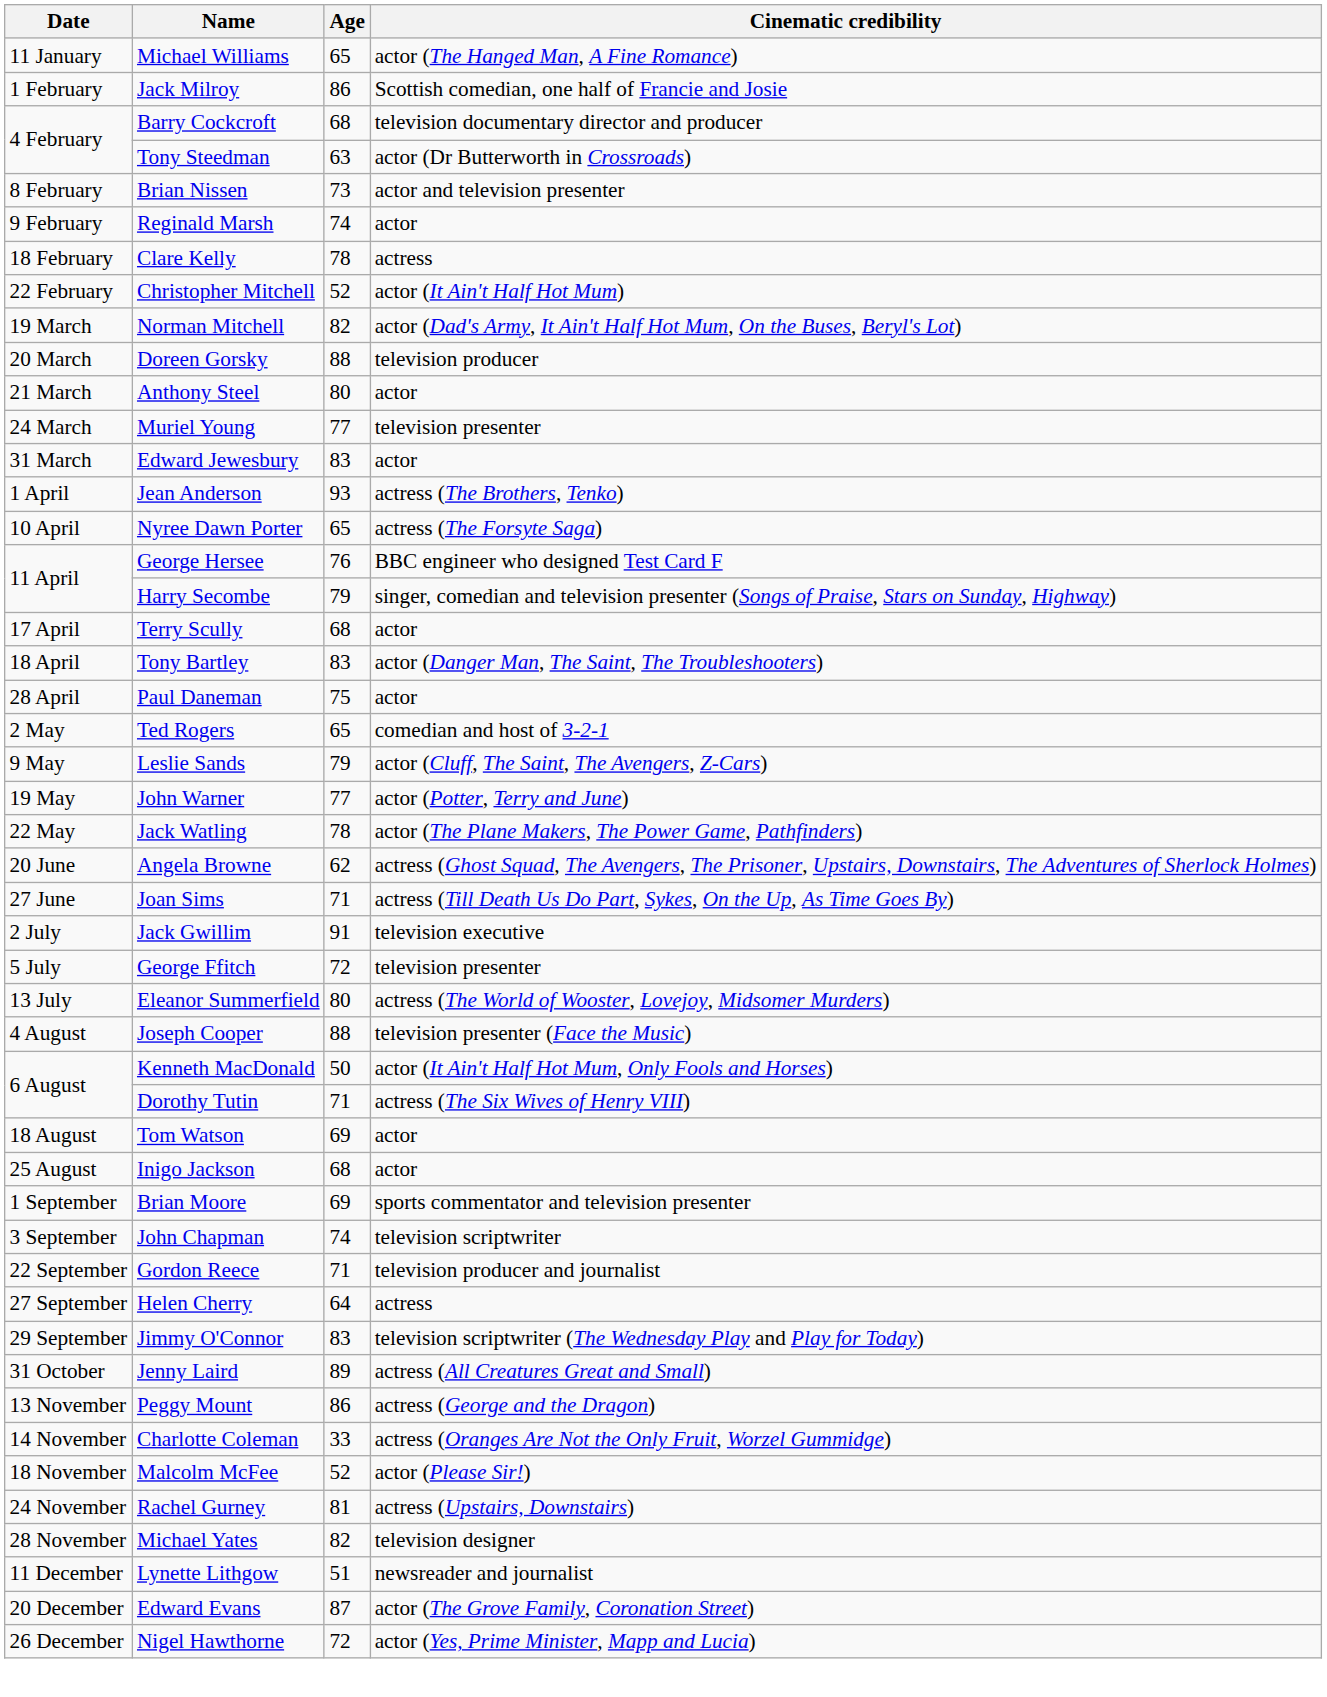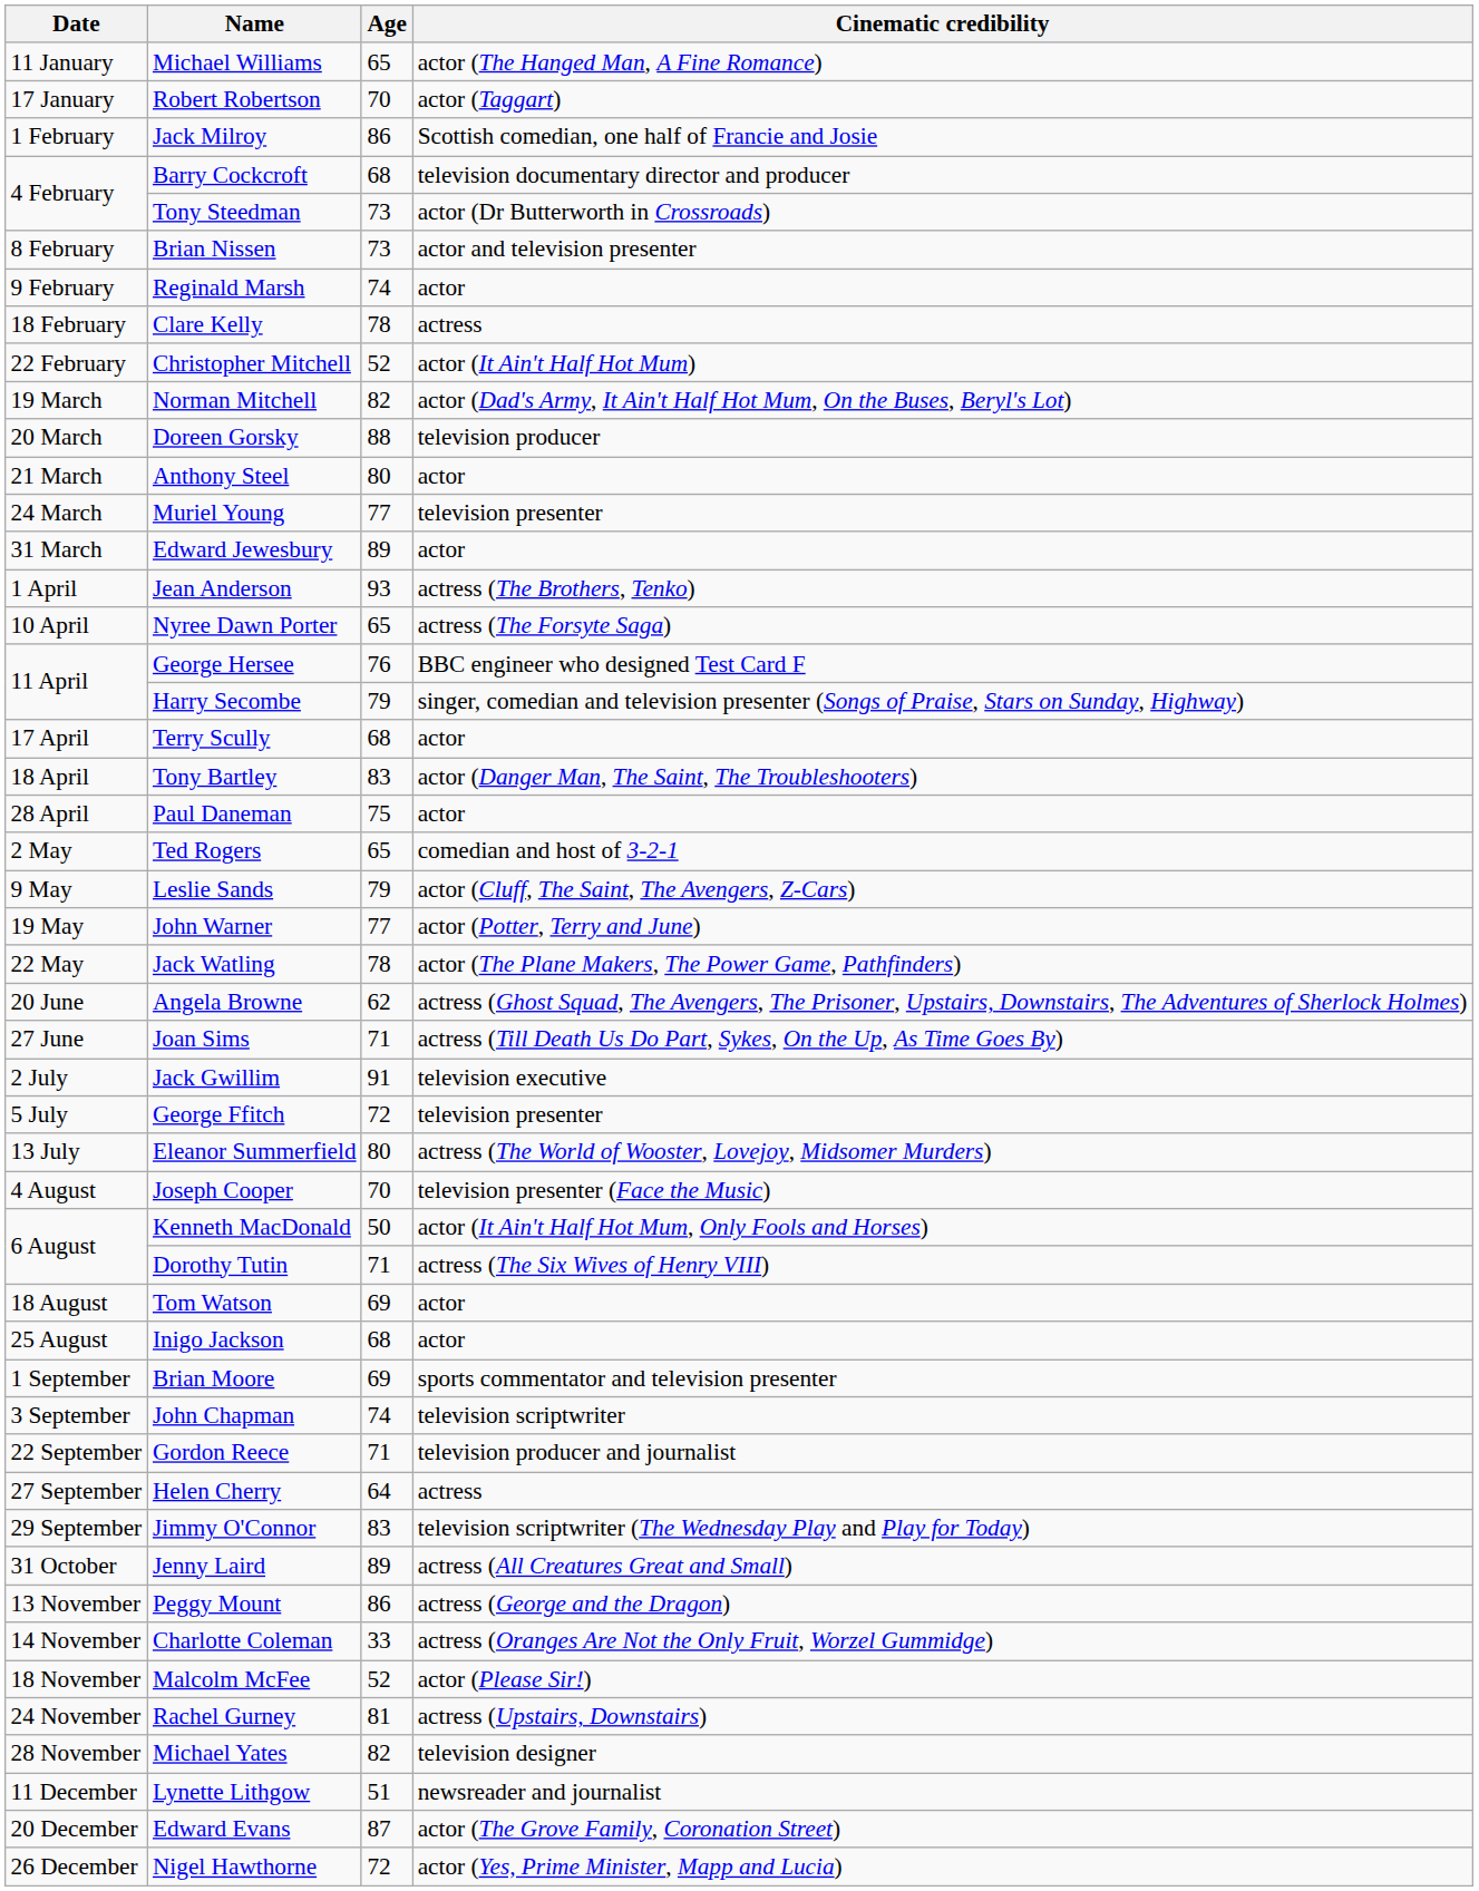 <table class="wikitable">
 <tr>
 <th>Date</th>
 <th>Name</th>
 <th>Age</th>
 <th>Cinematic credibility</th>
 </tr>
 <tr>
 <td>11 January</td>
 <td><a href='#'>Michael Williams</a></td>
 <td>65</td>
 <td>actor (<em><a href='#'>The Hanged Man</a></em>, <em><a href='#'>A Fine Romance</a></em>)</td>
+</tr>
+<tr>
+<td>17 January</td>
+<td><a href='#'>Robert Robertson</a></td>
+<td>70</td>
+<td>actor (<em><a href='#'>Taggart</a></em>)</td>
 </tr>
 <tr>
 <td>1 February</td>
 <td><a href='#'>Jack Milroy</a></td>
 <td>86</td>
 <td>Scottish comedian, one half of <a href='#'>Francie and Josie</a></td>
 </tr>
 <tr>
 <td rowspan="2">4 February</td>
 <td><a href='#'>Barry Cockcroft</a></td>
 <td>68</td>
 <td>television documentary director and producer</td>
 </tr>
 <tr>
 <td><a href='#'>Tony Steedman</a></td>
-<td>63</td>
+<td>73</td>
 <td>actor (Dr Butterworth in <em><a href='#'>Crossroads</a></em>)</td>
 </tr>
 <tr>
 <td>8 February</td>
 <td><a href='#'>Brian Nissen</a></td>
 <td>73</td>
 <td>actor and television presenter</td>
 </tr>
 <tr>
 <td>9 February</td>
 <td><a href='#'>Reginald Marsh</a></td>
 <td>74</td>
 <td>actor</td>
 </tr>
 <tr>
 <td>18 February</td>
 <td><a href='#'>Clare Kelly</a></td>
 <td>78</td>
 <td>actress</td>
 </tr>
 <tr>
 <td>22 February</td>
 <td><a href='#'>Christopher Mitchell</a></td>
 <td>52</td>
 <td>actor (<em><a href='#'>It Ain't Half Hot Mum</a></em>)</td>
 </tr>
 <tr>
 <td>19 March</td>
 <td><a href='#'>Norman Mitchell</a></td>
 <td>82</td>
 <td>actor (<em><a href='#'>Dad's Army</a></em>, <em><a href='#'>It Ain't Half Hot Mum</a></em>, <em><a href='#'>On the Buses</a></em>, <em><a href='#'>Beryl's Lot</a></em>)</td>
 </tr>
 <tr>
 <td>20 March</td>
 <td><a href='#'>Doreen Gorsky</a></td>
 <td>88</td>
 <td>television producer</td>
 </tr>
 <tr>
 <td>21 March</td>
 <td><a href='#'>Anthony Steel</a></td>
 <td>80</td>
 <td>actor</td>
 </tr>
 <tr>
 <td>24 March</td>
 <td><a href='#'>Muriel Young</a></td>
 <td>77</td>
 <td>television presenter</td>
 </tr>
 <tr>
 <td>31 March</td>
 <td><a href='#'>Edward Jewesbury</a></td>
-<td>83</td>
+<td>89</td>
 <td>actor</td>
 </tr>
 <tr>
 <td>1 April</td>
 <td><a href='#'>Jean Anderson</a></td>
 <td>93</td>
 <td>actress (<em><a href='#'>The Brothers</a></em>, <em><a href='#'>Tenko</a></em>)</td>
 </tr>
 <tr>
 <td>10 April</td>
 <td><a href='#'>Nyree Dawn Porter</a></td>
 <td>65</td>
 <td>actress (<em><a href='#'>The Forsyte Saga</a></em>)</td>
 </tr>
 <tr>
 <td rowspan="2">11 April</td>
 <td><a href='#'>George Hersee</a></td>
 <td>76</td>
 <td>BBC engineer who designed <a href='#'>Test Card F</a></td>
 </tr>
 <tr>
 <td><a href='#'>Harry Secombe</a></td>
 <td>79</td>
 <td>singer, comedian and television presenter (<em><a href='#'>Songs of Praise</a></em>, <em><a href='#'>Stars on Sunday</a></em>, <em><a href='#'>Highway</a></em>)</td>
 </tr>
 <tr>
 <td>17 April</td>
 <td><a href='#'>Terry Scully</a></td>
 <td>68</td>
 <td>actor</td>
 </tr>
 <tr>
 <td>18 April</td>
 <td><a href='#'>Tony Bartley</a></td>
 <td>83</td>
 <td>actor (<em><a href='#'>Danger Man</a></em>, <em><a href='#'>The Saint</a></em>, <em><a href='#'>The Troubleshooters</a></em>)</td>
 </tr>
 <tr>
 <td>28 April</td>
 <td><a href='#'>Paul Daneman</a></td>
 <td>75</td>
 <td>actor</td>
 </tr>
 <tr>
 <td>2 May</td>
 <td><a href='#'>Ted Rogers</a></td>
 <td>65</td>
 <td>comedian and host of <em><a href='#'>3-2-1</a></em></td>
 </tr>
 <tr>
 <td>9 May</td>
 <td><a href='#'>Leslie Sands</a></td>
 <td>79</td>
 <td>actor (<em><a href='#'>Cluff</a></em>, <em><a href='#'>The Saint</a></em>, <em><a href='#'>The Avengers</a></em>, <em><a href='#'>Z-Cars</a></em>)</td>
 </tr>
 <tr>
 <td>19 May</td>
 <td><a href='#'>John Warner</a></td>
 <td>77</td>
 <td>actor (<em><a href='#'>Potter</a></em>, <em><a href='#'>Terry and June</a></em>)</td>
 </tr>
 <tr>
 <td>22 May</td>
 <td><a href='#'>Jack Watling</a></td>
 <td>78</td>
 <td>actor (<em><a href='#'>The Plane Makers</a></em>, <em><a href='#'>The Power Game</a></em>, <em><a href='#'>Pathfinders</a></em>)</td>
 </tr>
 <tr>
 <td>20 June</td>
 <td><a href='#'>Angela Browne</a></td>
 <td>62</td>
 <td>actress (<em><a href='#'>Ghost Squad</a></em>, <em><a href='#'>The Avengers</a></em>, <em><a href='#'>The Prisoner</a></em>, <em><a href='#'>Upstairs, Downstairs</a></em>, <em><a href='#'>The Adventures of Sherlock Holmes</a></em>)</td>
 </tr>
 <tr>
 <td>27 June</td>
 <td><a href='#'>Joan Sims</a></td>
 <td>71</td>
 <td>actress (<em><a href='#'>Till Death Us Do Part</a></em>, <em><a href='#'>Sykes</a></em>, <em><a href='#'>On the Up</a></em>, <em><a href='#'>As Time Goes By</a></em>)</td>
 </tr>
 <tr>
 <td>2 July</td>
 <td><a href='#'>Jack Gwillim</a></td>
 <td>91</td>
 <td>television executive</td>
 </tr>
 <tr>
 <td>5 July</td>
 <td><a href='#'>George Ffitch</a></td>
 <td>72</td>
 <td>television presenter</td>
 </tr>
 <tr>
 <td>13 July</td>
 <td><a href='#'>Eleanor Summerfield</a></td>
 <td>80</td>
 <td>actress (<em><a href='#'>The World of Wooster</a></em>, <em><a href='#'>Lovejoy</a></em>, <em><a href='#'>Midsomer Murders</a></em>)</td>
 </tr>
 <tr>
 <td>4 August</td>
 <td><a href='#'>Joseph Cooper</a></td>
-<td>88</td>
+<td>70</td>
 <td>television presenter (<em><a href='#'>Face the Music</a></em>)</td>
 </tr>
 <tr>
 <td rowspan="2">6 August</td>
 <td><a href='#'>Kenneth MacDonald</a></td>
 <td>50</td>
 <td>actor (<em><a href='#'>It Ain't Half Hot Mum</a></em>, <em><a href='#'>Only Fools and Horses</a></em>)</td>
 </tr>
 <tr>
 <td><a href='#'>Dorothy Tutin</a></td>
 <td>71</td>
 <td>actress (<em><a href='#'>The Six Wives of Henry VIII</a></em>)</td>
 </tr>
 <tr>
 <td>18 August</td>
 <td><a href='#'>Tom Watson</a></td>
 <td>69</td>
 <td>actor</td>
 </tr>
 <tr>
 <td>25 August</td>
 <td><a href='#'>Inigo Jackson</a></td>
 <td>68</td>
 <td>actor</td>
 </tr>
 <tr>
 <td>1 September</td>
 <td><a href='#'>Brian Moore</a></td>
 <td>69</td>
 <td>sports commentator and television presenter</td>
 </tr>
 <tr>
 <td>3 September</td>
 <td><a href='#'>John Chapman</a></td>
 <td>74</td>
 <td>television scriptwriter</td>
 </tr>
 <tr>
 <td>22 September</td>
 <td><a href='#'>Gordon Reece</a></td>
 <td>71</td>
 <td>television producer and journalist</td>
 </tr>
 <tr>
 <td>27 September</td>
 <td><a href='#'>Helen Cherry</a></td>
 <td>64</td>
 <td>actress</td>
 </tr>
 <tr>
 <td>29 September</td>
 <td><a href='#'>Jimmy O'Connor</a></td>
 <td>83</td>
 <td>television scriptwriter (<em><a href='#'>The Wednesday Play</a></em>  and <em><a href='#'>Play for Today</a></em>)</td>
 </tr>
 <tr>
 <td>31 October</td>
 <td><a href='#'>Jenny Laird</a></td>
 <td>89</td>
 <td>actress (<em><a href='#'>All Creatures Great and Small</a></em>)</td>
 </tr>
 <tr>
 <td>13 November</td>
 <td><a href='#'>Peggy Mount</a></td>
 <td>86</td>
 <td>actress (<em><a href='#'>George and the Dragon</a></em>)</td>
 </tr>
 <tr>
 <td>14 November</td>
 <td><a href='#'>Charlotte Coleman</a></td>
 <td>33</td>
 <td>actress (<em><a href='#'>Oranges Are Not the Only Fruit</a></em>, <em><a href='#'>Worzel Gummidge</a></em>)</td>
 </tr>
 <tr>
 <td>18 November</td>
 <td><a href='#'>Malcolm McFee</a></td>
 <td>52</td>
 <td>actor (<em><a href='#'>Please Sir!</a></em>)</td>
 </tr>
 <tr>
 <td>24 November</td>
 <td><a href='#'>Rachel Gurney</a></td>
 <td>81</td>
 <td>actress (<em><a href='#'>Upstairs, Downstairs</a></em>)</td>
 </tr>
 <tr>
 <td>28 November</td>
 <td><a href='#'>Michael Yates</a></td>
 <td>82</td>
 <td>television designer</td>
 </tr>
 <tr>
 <td>11 December</td>
 <td><a href='#'>Lynette Lithgow</a></td>
 <td>51</td>
 <td>newsreader and journalist</td>
 </tr>
 <tr>
 <td>20 December</td>
 <td><a href='#'>Edward Evans</a></td>
 <td>87</td>
 <td>actor (<em><a href='#'>The Grove Family</a></em>, <em><a href='#'>Coronation Street</a></em>)</td>
 </tr>
 <tr>
 <td>26 December</td>
 <td><a href='#'>Nigel Hawthorne</a></td>
 <td>72</td>
 <td>actor (<em><a href='#'>Yes, Prime Minister</a></em>, <em><a href='#'>Mapp and Lucia</a></em>)</td>
 </tr>
 </table>
